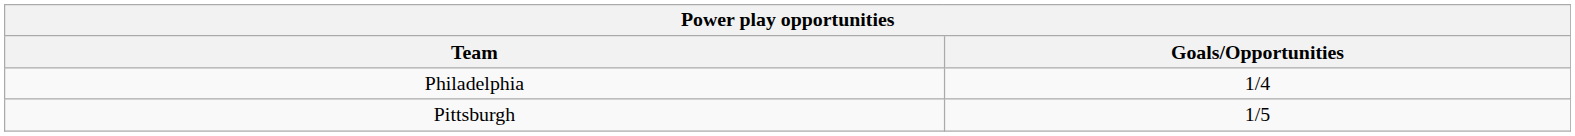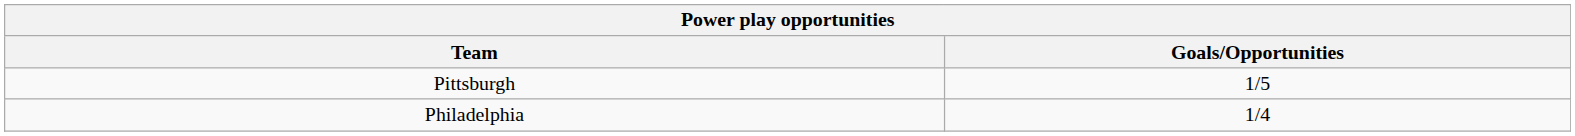 <table class="wikitable" style="width:100%;text-align: center;">
 <tr>
 <th colspan=2>Power play opportunities</th>
 </tr>
 <tr>
 <th style="width:60%;">Team</th>
 <th style="width:40%;">Goals/Opportunities</th>
 </tr>
 <tr>
+<td>Pittsburgh</td>
+<td>1/5</td>
+</tr>
+<tr>
 <td>Philadelphia</td>
 <td>1/4</td>
 </tr>
-<tr>
-<td>Pittsburgh</td>
-<td>1/5</td>
-</tr>
 </table>
